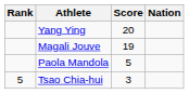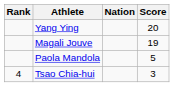 <table class="wikitable sortable" style="text-align:center">
 <tr>
 <th>Rank</th>
 <th>Athlete</th>
+<th>Nation</th>
 <th>Score</th>
-<th>Nation</th>
 </tr>
 <tr>
 <td></td>
 <td align=left><a href='#'>Yang Ying</a></td>
+<td align=left></td>
 <td>20</td>
-<td align=left></td>
 </tr>
 <tr>
 <td></td>
 <td align=left><a href='#'>Magali Jouve</a></td>
+<td align=left></td>
 <td>19</td>
-<td align=left></td>
 </tr>
 <tr>
 <td></td>
 <td align=left><a href='#'>Paola Mandola</a></td>
+<td align=left></td>
 <td>5</td>
-<td align=left></td>
 </tr>
 <tr>
-<td>5</td>
+<td>4</td>
 <td align=left><a href='#'>Tsao Chia-hui</a></td>
+<td align=left></td>
 <td>3</td>
-<td align=left></td>
 </tr>
 </table>
